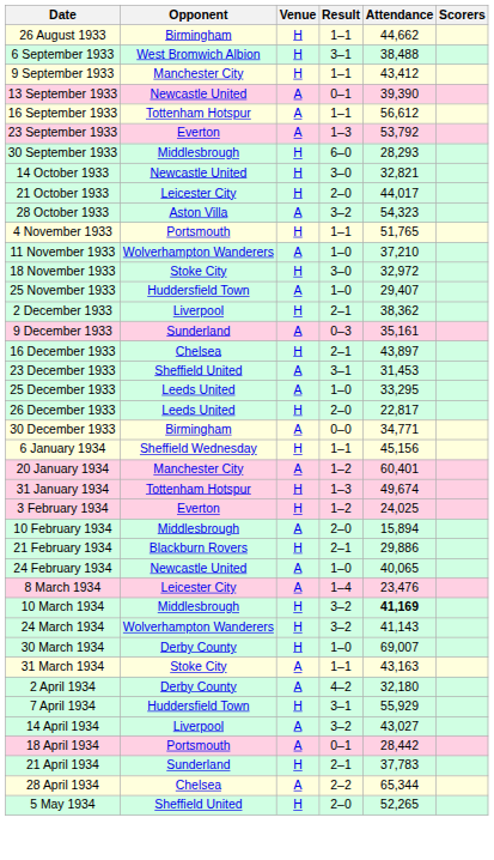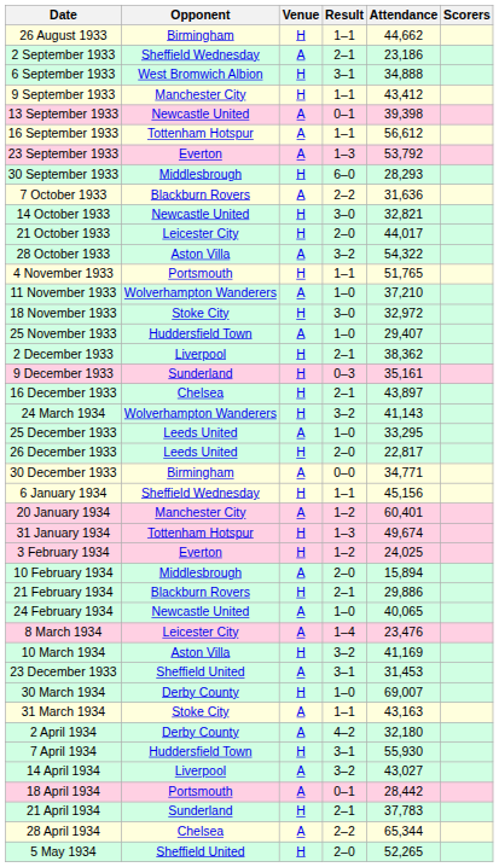 <table class="wikitable sortable" style="text-align:center;">
 <tr>
 <th>Date</th>
 <th>Opponent</th>
 <th>Venue</th>
 <th>Result</th>
 <th>Attendance</th>
 <th>Scorers</th>
 </tr>
 <tr style="background:#ffd;">
 <td>26 August 1933</td>
 <td><a href='#'>Birmingham</a></td>
 <td><a href='#'>H</a></td>
 <td>1–1</td>
 <td>44,662</td>
 <td></td>
 </tr>
 <tr style="background:#d0ffe3;">
+<td>2 September 1933</td>
+<td><a href='#'>Sheffield Wednesday</a></td>
+<td><a href='#'>A</a></td>
+<td>2–1</td>
+<td>23,186</td>
+<td></td>
+</tr>
+<tr style="background:#d0ffe3;">
 <td>6 September 1933</td>
 <td><a href='#'>West Bromwich Albion</a></td>
 <td><a href='#'>H</a></td>
 <td>3–1</td>
-<td>38,488</td>
+<td>34,888</td>
 <td></td>
 </tr>
 <tr style="background:#ffd;">
 <td>9 September 1933</td>
 <td><a href='#'>Manchester City</a></td>
 <td><a href='#'>H</a></td>
 <td>1–1</td>
 <td>43,412</td>
 <td></td>
 </tr>
 <tr style="background:#ffd0e3;">
 <td>13 September 1933</td>
 <td><a href='#'>Newcastle United</a></td>
 <td><a href='#'>A</a></td>
 <td>0–1</td>
-<td>39,390</td>
+<td>39,398</td>
 <td></td>
 </tr>
 <tr style="background:#ffd;">
 <td>16 September 1933</td>
 <td><a href='#'>Tottenham Hotspur</a></td>
 <td><a href='#'>A</a></td>
 <td>1–1</td>
 <td>56,612</td>
 <td></td>
 </tr>
 <tr style="background:#ffd0e3;">
 <td>23 September 1933</td>
 <td><a href='#'>Everton</a></td>
 <td><a href='#'>A</a></td>
 <td>1–3</td>
 <td>53,792</td>
 <td></td>
 </tr>
 <tr style="background:#d0ffe3;">
 <td>30 September 1933</td>
 <td><a href='#'>Middlesbrough</a></td>
 <td><a href='#'>H</a></td>
 <td>6–0</td>
 <td>28,293</td>
 <td></td>
 </tr>
+<tr style="background:#ffd;">
+<td>7 October 1933</td>
+<td><a href='#'>Blackburn Rovers</a></td>
+<td><a href='#'>A</a></td>
+<td>2–2</td>
+<td>31,636</td>
+<td></td>
+</tr>
 <tr style="background:#d0ffe3;">
 <td>14 October 1933</td>
 <td><a href='#'>Newcastle United</a></td>
 <td><a href='#'>H</a></td>
 <td>3–0</td>
 <td>32,821</td>
 <td></td>
 </tr>
 <tr style="background:#d0ffe3;">
 <td>21 October 1933</td>
 <td><a href='#'>Leicester City</a></td>
 <td><a href='#'>H</a></td>
 <td>2–0</td>
 <td>44,017</td>
 <td></td>
 </tr>
 <tr style="background:#d0ffe3;">
 <td>28 October 1933</td>
 <td><a href='#'>Aston Villa</a></td>
 <td><a href='#'>A</a></td>
 <td>3–2</td>
-<td>54,323</td>
+<td>54,322</td>
 <td></td>
 </tr>
 <tr style="background:#ffd;">
 <td>4 November 1933</td>
 <td><a href='#'>Portsmouth</a></td>
 <td><a href='#'>H</a></td>
 <td>1–1</td>
 <td>51,765</td>
 <td></td>
 </tr>
 <tr style="background:#d0ffe3;">
 <td>11 November 1933</td>
 <td><a href='#'>Wolverhampton Wanderers</a></td>
 <td><a href='#'>A</a></td>
 <td>1–0</td>
 <td>37,210</td>
 <td></td>
 </tr>
 <tr style="background:#d0ffe3;">
 <td>18 November 1933</td>
 <td><a href='#'>Stoke City</a></td>
 <td><a href='#'>H</a></td>
 <td>3–0</td>
 <td>32,972</td>
 <td></td>
 </tr>
 <tr style="background:#d0ffe3;">
 <td>25 November 1933</td>
 <td><a href='#'>Huddersfield Town</a></td>
 <td><a href='#'>A</a></td>
 <td>1–0</td>
 <td>29,407</td>
 <td></td>
 </tr>
 <tr style="background:#d0ffe3;">
 <td>2 December 1933</td>
 <td><a href='#'>Liverpool</a></td>
 <td><a href='#'>H</a></td>
 <td>2–1</td>
 <td>38,362</td>
 <td></td>
 </tr>
 <tr style="background:#ffd0e3;">
 <td>9 December 1933</td>
 <td><a href='#'>Sunderland</a></td>
-<td><a href='#'>A</a></td>
+<td><a href='#'>H</a></td>
 <td>0–3</td>
 <td>35,161</td>
 <td></td>
 </tr>
 <tr style="background:#d0ffe3;">
 <td>16 December 1933</td>
 <td><a href='#'>Chelsea</a></td>
 <td><a href='#'>H</a></td>
 <td>2–1</td>
 <td>43,897</td>
 <td></td>
 </tr>
 <tr style="background:#d0ffe3;">
-<td>23 December 1933</td>
-<td><a href='#'>Sheffield United</a></td>
-<td><a href='#'>A</a></td>
-<td>3–1</td>
-<td>31,453</td>
+<td>24 March 1934</td>
+<td><a href='#'>Wolverhampton Wanderers</a></td>
+<td><a href='#'>H</a></td>
+<td>3–2</td>
+<td>41,143</td>
 <td></td>
 </tr>
 <tr style="background:#d0ffe3;">
 <td>25 December 1933</td>
 <td><a href='#'>Leeds United</a></td>
 <td><a href='#'>A</a></td>
 <td>1–0</td>
 <td>33,295</td>
 <td></td>
 </tr>
 <tr style="background:#d0ffe3;">
 <td>26 December 1933</td>
 <td><a href='#'>Leeds United</a></td>
 <td><a href='#'>H</a></td>
 <td>2–0</td>
 <td>22,817</td>
 <td></td>
 </tr>
 <tr style="background:#ffd;">
 <td>30 December 1933</td>
 <td><a href='#'>Birmingham</a></td>
 <td><a href='#'>A</a></td>
 <td>0–0</td>
 <td>34,771</td>
 <td></td>
 </tr>
 <tr style="background:#ffd;">
 <td>6 January 1934</td>
 <td><a href='#'>Sheffield Wednesday</a></td>
 <td><a href='#'>H</a></td>
 <td>1–1</td>
 <td>45,156</td>
 <td></td>
 </tr>
 <tr style="background:#ffd0e3;">
 <td>20 January 1934</td>
 <td><a href='#'>Manchester City</a></td>
 <td><a href='#'>A</a></td>
 <td>1–2</td>
 <td>60,401</td>
 <td></td>
 </tr>
 <tr style="background:#ffd0e3;">
 <td>31 January 1934</td>
 <td><a href='#'>Tottenham Hotspur</a></td>
 <td><a href='#'>H</a></td>
 <td>1–3</td>
 <td>49,674</td>
 <td></td>
 </tr>
 <tr style="background:#ffd0e3;">
 <td>3 February 1934</td>
 <td><a href='#'>Everton</a></td>
 <td><a href='#'>H</a></td>
 <td>1–2</td>
 <td>24,025</td>
 <td></td>
 </tr>
 <tr style="background:#d0ffe3;">
 <td>10 February 1934</td>
 <td><a href='#'>Middlesbrough</a></td>
 <td><a href='#'>A</a></td>
 <td>2–0</td>
 <td>15,894</td>
 <td></td>
 </tr>
 <tr style="background:#d0ffe3;">
 <td>21 February 1934</td>
 <td><a href='#'>Blackburn Rovers</a></td>
 <td><a href='#'>H</a></td>
 <td>2–1</td>
 <td>29,886</td>
 <td></td>
 </tr>
 <tr style="background:#d0ffe3;">
 <td>24 February 1934</td>
 <td><a href='#'>Newcastle United</a></td>
 <td><a href='#'>A</a></td>
 <td>1–0</td>
 <td>40,065</td>
 <td></td>
 </tr>
 <tr style="background:#ffd0e3;">
 <td>8 March 1934</td>
 <td><a href='#'>Leicester City</a></td>
 <td><a href='#'>A</a></td>
 <td>1–4</td>
 <td>23,476</td>
 <td></td>
 </tr>
 <tr style="background:#d0ffe3;">
 <td>10 March 1934</td>
-<td><a href='#'>Middlesbrough</a></td>
+<td><a href='#'>Aston Villa</a></td>
 <td><a href='#'>H</a></td>
 <td>3–2</td>
-<td><strong>41,169</strong></td>
+<td>41,169</td>
 <td></td>
 </tr>
 <tr style="background:#d0ffe3;">
-<td>24 March 1934</td>
-<td><a href='#'>Wolverhampton Wanderers</a></td>
-<td><a href='#'>H</a></td>
-<td>3–2</td>
-<td>41,143</td>
+<td>23 December 1933</td>
+<td><a href='#'>Sheffield United</a></td>
+<td><a href='#'>A</a></td>
+<td>3–1</td>
+<td>31,453</td>
 <td></td>
 </tr>
 <tr style="background:#d0ffe3;">
 <td>30 March 1934</td>
 <td><a href='#'>Derby County</a></td>
 <td><a href='#'>H</a></td>
 <td>1–0</td>
 <td>69,007</td>
 <td></td>
 </tr>
 <tr style="background:#ffd;">
 <td>31 March 1934</td>
 <td><a href='#'>Stoke City</a></td>
 <td><a href='#'>A</a></td>
 <td>1–1</td>
 <td>43,163</td>
 <td></td>
 </tr>
 <tr style="background:#d0ffe3;">
 <td>2 April 1934</td>
 <td><a href='#'>Derby County</a></td>
 <td><a href='#'>A</a></td>
 <td>4–2</td>
 <td>32,180</td>
 <td></td>
 </tr>
 <tr style="background:#d0ffe3;">
 <td>7 April 1934</td>
 <td><a href='#'>Huddersfield Town</a></td>
 <td><a href='#'>H</a></td>
 <td>3–1</td>
-<td>55,929</td>
+<td>55,930</td>
 <td></td>
 </tr>
 <tr style="background:#d0ffe3;">
 <td>14 April 1934</td>
 <td><a href='#'>Liverpool</a></td>
 <td><a href='#'>A</a></td>
 <td>3–2</td>
 <td>43,027</td>
 <td></td>
 </tr>
 <tr style="background:#ffd0e3;">
 <td>18 April 1934</td>
 <td><a href='#'>Portsmouth</a></td>
 <td><a href='#'>A</a></td>
 <td>0–1</td>
 <td>28,442</td>
 <td></td>
 </tr>
 <tr style="background:#d0ffe3;">
 <td>21 April 1934</td>
 <td><a href='#'>Sunderland</a></td>
 <td><a href='#'>H</a></td>
 <td>2–1</td>
 <td>37,783</td>
 <td></td>
 </tr>
 <tr style="background:#ffd;">
 <td>28 April 1934</td>
 <td><a href='#'>Chelsea</a></td>
 <td><a href='#'>A</a></td>
 <td>2–2</td>
 <td>65,344</td>
 <td></td>
 </tr>
 <tr style="background:#d0ffe3;">
 <td>5 May 1934</td>
 <td><a href='#'>Sheffield United</a></td>
 <td><a href='#'>H</a></td>
 <td>2–0</td>
 <td>52,265</td>
 <td></td>
 </tr>
 </table>
